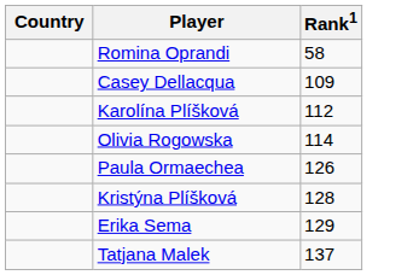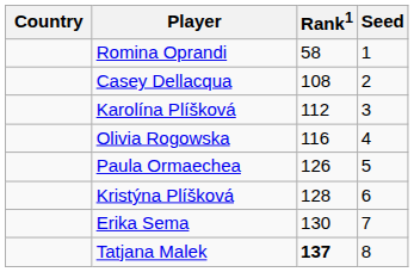 <table class="sortable wikitable">
 <tr>
 <th width="70">Country</th>
 <th width="175">Player</th>
 <th>Rank<sup>1</sup></th>
+<th>Seed</th>
 </tr>
 <tr>
 <td></td>
 <td><a href='#'>Romina Oprandi</a></td>
 <td>58</td>
+<td>1</td>
 </tr>
 <tr>
 <td></td>
 <td><a href='#'>Casey Dellacqua</a></td>
-<td>109</td>
+<td>108</td>
+<td>2</td>
 </tr>
 <tr>
 <td></td>
 <td><a href='#'>Karolína Plíšková</a></td>
 <td>112</td>
+<td>3</td>
 </tr>
 <tr>
 <td></td>
 <td><a href='#'>Olivia Rogowska</a></td>
-<td>114</td>
+<td>116</td>
+<td>4</td>
 </tr>
 <tr>
 <td></td>
 <td><a href='#'>Paula Ormaechea</a></td>
 <td>126</td>
+<td>5</td>
 </tr>
 <tr>
 <td></td>
 <td><a href='#'>Kristýna Plíšková</a></td>
 <td>128</td>
+<td>6</td>
 </tr>
 <tr>
 <td></td>
 <td><a href='#'>Erika Sema</a></td>
-<td>129</td>
+<td>130</td>
+<td>7</td>
 </tr>
 <tr>
 <td></td>
 <td><a href='#'>Tatjana Malek</a></td>
-<td>137</td>
+<td><strong>137</strong></td>
+<td>8</td>
 </tr>
 </table>
